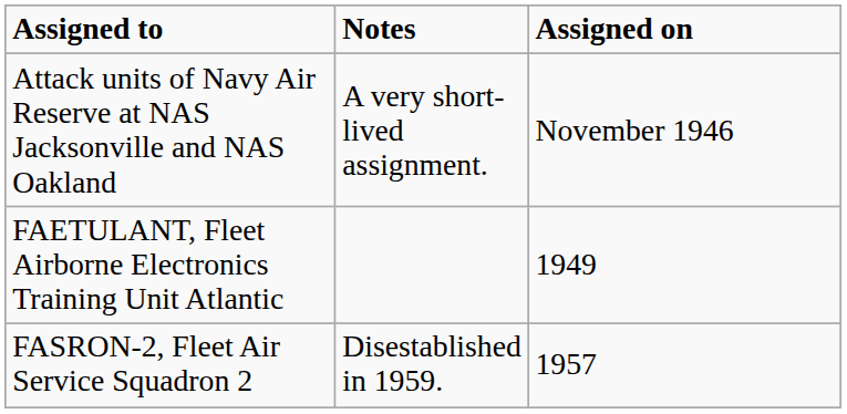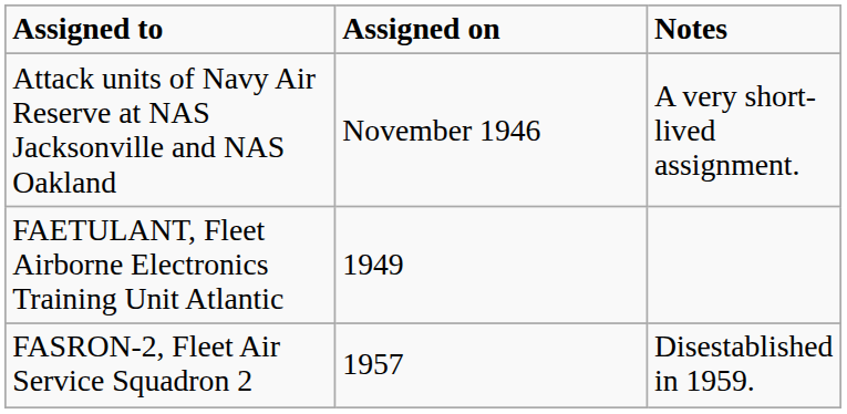 <table class="wikitable" style="width: 70%;">
 <tr>
 <td style="width: 200px;"><strong>Assigned to</strong></td>
+<td style="width: 200px;"><strong>Assigned on</strong></td>
 <td><strong>Notes</strong></td>
-<td style="width: 200px;"><strong>Assigned on</strong></td>
 </tr>
 <tr>
 <td>Attack units of Navy Air Reserve at NAS Jacksonville and NAS Oakland</td>
+<td>November 1946</td>
 <td>A very short-lived assignment.</td>
-<td>November 1946</td>
 </tr>
 <tr>
 <td>FAETULANT, Fleet Airborne Electronics Training Unit Atlantic</td>
+<td>1949</td>
 <td></td>
-<td>1949</td>
 </tr>
 <tr>
 <td>FASRON-2, Fleet Air Service Squadron 2</td>
+<td>1957</td>
 <td>Disestablished in 1959.</td>
-<td>1957</td>
 </tr>
 </table>
